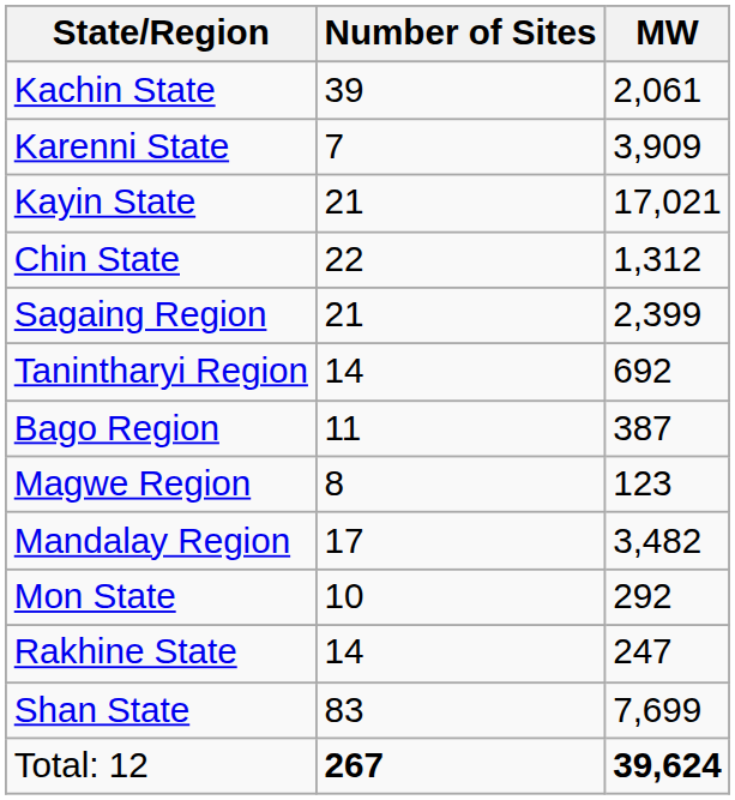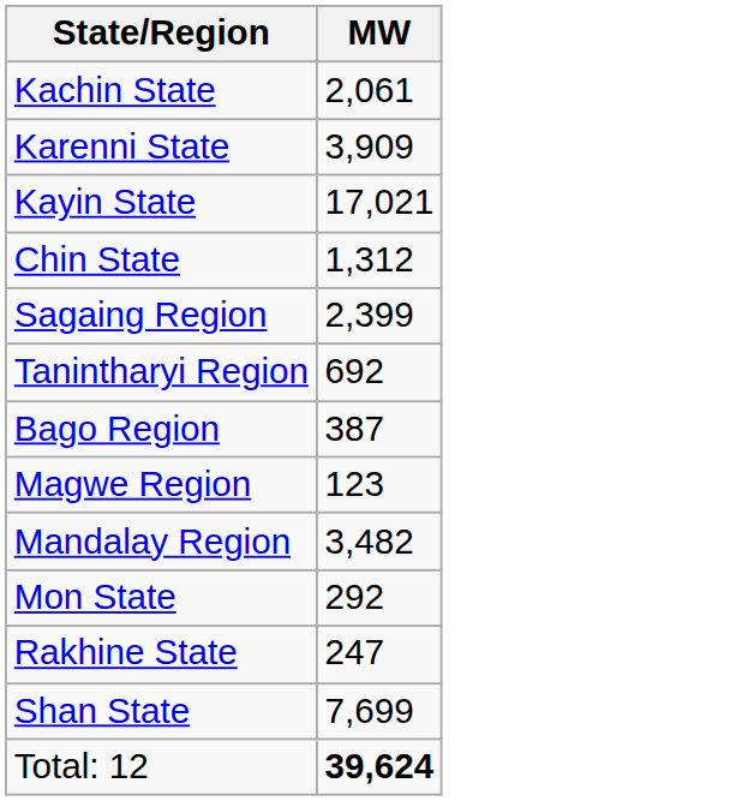 <table class="wikitable sortable" border="1">
 <tr>
 <th>State/Region</th>
-<th>Number of Sites</th>
 <th Exploitable Hydropower>MW</th>
 </tr>
 <tr>
 <td><a href='#'>Kachin State</a></td>
-<td>39</td>
 <td>2,061</td>
 </tr>
 <tr>
 <td><a href='#'>Karenni State</a></td>
-<td>7</td>
 <td>3,909</td>
 </tr>
 <tr>
 <td><a href='#'>Kayin State</a></td>
-<td>21</td>
 <td>17,021</td>
 </tr>
 <tr>
 <td><a href='#'>Chin State</a></td>
-<td>22</td>
 <td>1,312</td>
 </tr>
 <tr>
 <td><a href='#'>Sagaing Region</a></td>
-<td>21</td>
 <td>2,399</td>
 </tr>
 <tr>
 <td> <a href='#'>Tanintharyi Region</a></td>
-<td>14</td>
 <td>692</td>
 </tr>
 <tr>
 <td> <a href='#'>Bago Region</a></td>
-<td>11</td>
 <td>387</td>
 </tr>
 <tr>
 <td> <a href='#'>Magwe Region</a></td>
-<td>8</td>
 <td>123</td>
 </tr>
 <tr>
 <td><a href='#'>Mandalay Region</a></td>
-<td>17</td>
 <td>3,482</td>
 </tr>
 <tr>
 <td> <a href='#'>Mon State</a></td>
-<td>10</td>
 <td>292</td>
 </tr>
 <tr>
 <td><a href='#'>Rakhine State</a></td>
-<td>14</td>
 <td>247</td>
 </tr>
 <tr>
 <td><a href='#'>Shan State</a></td>
-<td>83</td>
 <td>7,699</td>
 </tr>
 <tr>
 <td>Total: 12</td>
-<td><strong>267</strong></td>
 <td><strong>39,624</strong></td>
 </tr>
 </table>
